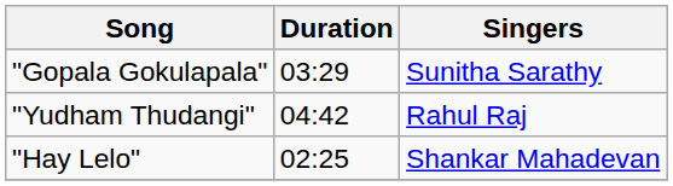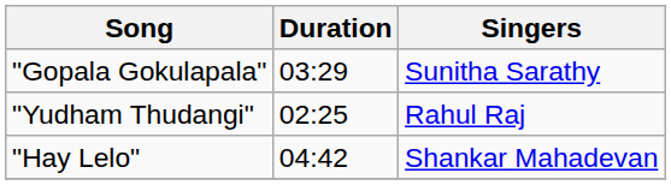 <table class="wikitable" style="font-size:95%;">
 <tr>
 <th>Song</th>
 <th>Duration</th>
 <th>Singers</th>
 </tr>
 <tr>
 <td>"Gopala Gokulapala"</td>
 <td>03:29</td>
 <td><a href='#'>Sunitha Sarathy</a></td>
 </tr>
 <tr>
 <td>"Yudham Thudangi"</td>
-<td>04:42</td>
+<td>02:25</td>
 <td><a href='#'>Rahul Raj</a></td>
 </tr>
 <tr>
 <td>"Hay Lelo"</td>
-<td>02:25</td>
+<td>04:42</td>
 <td><a href='#'>Shankar Mahadevan</a></td>
 </tr>
 <tr>
 </tr>
 </table>
